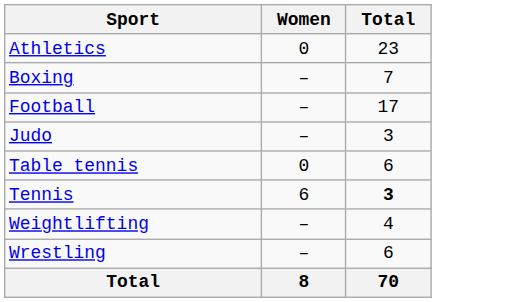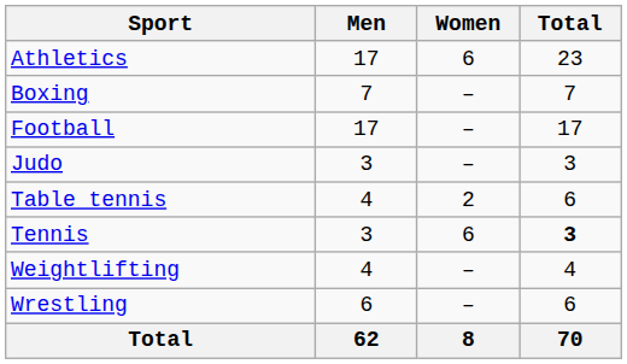 <table class="wikitable sortable" style="text-align:center;">
 <tr>
 <th width=180>Sport</th>
+<th width=55>Men</th>
 <th width=55>Women</th>
 <th width=55>Total</th>
 </tr>
 <tr>
 <td align=left><a href='#'>Athletics</a></td>
-<td>0</td>
+<td>17</td>
+<td>6</td>
 <td>23</td>
 </tr>
 <tr>
 <td align=left><a href='#'>Boxing</a></td>
+<td>7</td>
 <td>–</td>
 <td>7</td>
 </tr>
 <tr>
 <td align=left><a href='#'>Football</a></td>
+<td>17</td>
 <td>–</td>
 <td>17</td>
 </tr>
 <tr>
 <td align=left><a href='#'>Judo</a></td>
+<td>3</td>
 <td>–</td>
 <td>3</td>
 </tr>
 <tr>
 <td align=left><a href='#'>Table tennis</a></td>
-<td>0</td>
+<td>4</td>
+<td>2</td>
 <td>6</td>
 </tr>
 <tr>
 <td align=left><a href='#'>Tennis</a></td>
+<td>3</td>
 <td>6</td>
 <td><strong>3</strong></td>
 </tr>
 <tr>
 <td align=left><a href='#'>Weightlifting</a></td>
+<td>4</td>
 <td>–</td>
 <td>4</td>
 </tr>
 <tr>
 <td align=left><a href='#'>Wrestling</a></td>
+<td>6</td>
 <td>–</td>
 <td>6</td>
 </tr>
 <tr>
 <th>Total</th>
+<th>62</th>
 <th>8</th>
 <th>70</th>
 </tr>
 </table>
